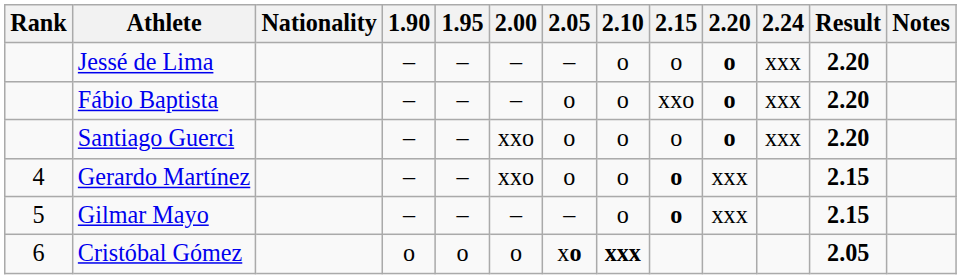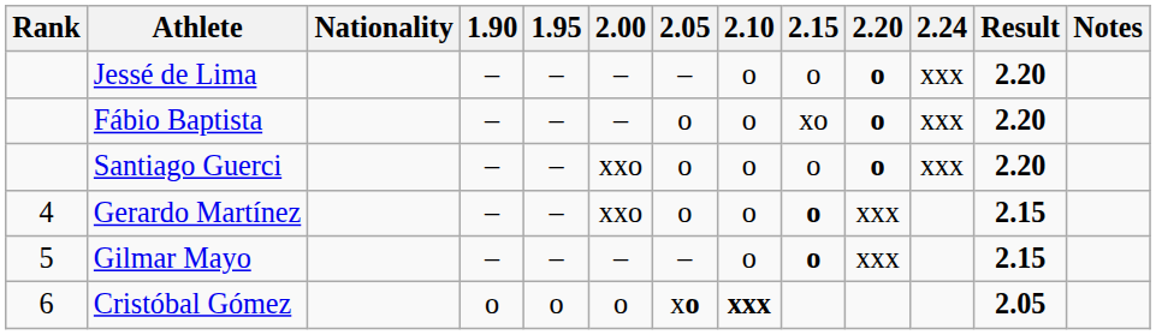 <table class="wikitable sortable" style="text-align:center">
 <tr>
 <th>Rank</th>
 <th>Athlete</th>
 <th>Nationality</th>
 <th>1.90</th>
 <th>1.95</th>
 <th>2.00</th>
 <th>2.05</th>
 <th>2.10</th>
 <th>2.15</th>
 <th>2.20</th>
 <th>2.24</th>
 <th>Result</th>
 <th>Notes</th>
 </tr>
 <tr>
 <td></td>
 <td align="left"><a href='#'>Jessé de Lima</a></td>
 <td align=left></td>
 <td>–</td>
 <td>–</td>
 <td>–</td>
 <td>–</td>
 <td>o</td>
 <td>o</td>
 <td><strong>o</strong></td>
 <td>xxx</td>
 <td><strong>2.20</strong></td>
 <td></td>
 </tr>
 <tr>
 <td></td>
 <td align="left"><a href='#'>Fábio Baptista</a></td>
 <td align=left></td>
 <td>–</td>
 <td>–</td>
 <td>–</td>
 <td>o</td>
 <td>o</td>
-<td>xxo</td>
+<td>xo</td>
 <td><strong>o</strong></td>
 <td>xxx</td>
 <td><strong>2.20</strong></td>
 <td></td>
 </tr>
 <tr>
 <td></td>
 <td align="left"><a href='#'>Santiago Guerci</a></td>
 <td align=left></td>
 <td>–</td>
 <td>–</td>
 <td>xxo</td>
 <td>o</td>
 <td>o</td>
 <td>o</td>
 <td><strong>o</strong></td>
 <td>xxx</td>
 <td><strong>2.20</strong></td>
 <td></td>
 </tr>
 <tr>
 <td>4</td>
 <td align="left"><a href='#'>Gerardo Martínez</a></td>
 <td align=left></td>
 <td>–</td>
 <td>–</td>
 <td>xxo</td>
 <td>o</td>
 <td>o</td>
 <td><strong>o</strong></td>
 <td>xxx</td>
 <td></td>
 <td><strong>2.15</strong></td>
 <td></td>
 </tr>
 <tr>
 <td>5</td>
 <td align="left"><a href='#'>Gilmar Mayo</a></td>
 <td align=left></td>
 <td>–</td>
 <td>–</td>
 <td>–</td>
 <td>–</td>
 <td>o</td>
 <td><strong>o</strong></td>
 <td>xxx</td>
 <td></td>
 <td><strong>2.15</strong></td>
 <td></td>
 </tr>
 <tr>
 <td>6</td>
 <td align="left"><a href='#'>Cristóbal Gómez</a></td>
 <td align=left></td>
 <td>o</td>
 <td>o</td>
 <td>o</td>
 <td>x<strong>o</strong></td>
 <td><strong>xxx</strong></td>
 <td></td>
 <td></td>
 <td></td>
 <td><strong>2.05</strong></td>
 <td></td>
 </tr>
 </table>
